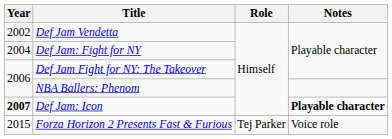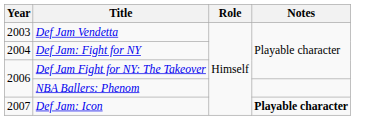 <table class="wikitable sortable">
 <tr>
 <th>Year</th>
 <th>Title</th>
 <th>Role</th>
 <th>Notes</th>
 </tr>
 <tr>
-<td>2002</td>
+<td>2003</td>
 <td><em><a href='#'>Def Jam Vendetta</a></em></td>
 <td rowspan="5">Himself</td>
 <td rowspan="3">Playable character</td>
 </tr>
 <tr>
 <td>2004</td>
 <td><em><a href='#'>Def Jam: Fight for NY</a></em></td>
 </tr>
 <tr>
 <td rowspan="2">2006</td>
 <td><em><a href='#'>Def Jam Fight for NY: The Takeover</a></em></td>
 </tr>
 <tr>
 <td><em><a href='#'>NBA Ballers: Phenom</a></em></td>
 <td></td>
 </tr>
 <tr>
-<td><strong>2007</strong></td>
+<td>2007</td>
 <td><em><a href='#'>Def Jam: Icon</a></em></td>
 <td><strong>Playable character</strong></td>
 </tr>
-<tr>
-<td>2015</td>
-<td><em><a href='#'>Forza Horizon 2 Presents Fast & Furious</a></em></td>
-<td>Tej Parker</td>
-<td>Voice role</td>
-</tr>
 </table>
